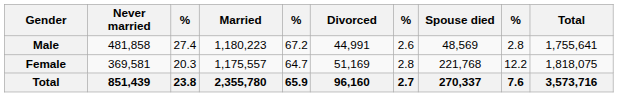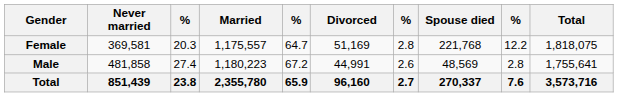 <table class="wikitable">
 <tr>
 <th style="width:80pt;">Gender</th>
 <th style="width:80pt;">Never married</th>
 <th style="width:20pt;">%</th>
 <th style="width:80pt;">Married</th>
 <th style="width:20pt;">%</th>
 <th style="width:80pt;">Divorced</th>
 <th style="width:20pt;">%</th>
 <th style="width:80pt;">Spouse died</th>
 <th style="width:20pt;">%</th>
 <th style="width:80pt;">Total</th>
 </tr>
 <tr>
+<th style="width:80pt;">Female</th>
+<td style="text-align:center;">369,581</td>
+<td style="text-align:center;">20.3</td>
+<td style="text-align:center;">1,175,557</td>
+<td style="text-align:center;">64.7</td>
+<td style="text-align:center;">51,169</td>
+<td style="text-align:center;">2.8</td>
+<td style="text-align:center;">221,768</td>
+<td style="text-align:center;">12.2</td>
+<td style="text-align:center;">1,818,075</td>
+</tr>
+<tr>
 <th style="width:80pt;">Male</th>
 <td style="text-align:center;">481,858</td>
 <td style="text-align:center;">27.4</td>
 <td style="text-align:center;">1,180,223</td>
 <td style="text-align:center;">67.2</td>
 <td style="text-align:center;">44,991</td>
 <td style="text-align:center;">2.6</td>
 <td style="text-align:center;">48,569</td>
 <td style="text-align:center;">2.8</td>
 <td style="text-align:center;">1,755,641</td>
-</tr>
-<tr>
-<th style="width:80pt;">Female</th>
-<td style="text-align:center;">369,581</td>
-<td style="text-align:center;">20.3</td>
-<td style="text-align:center;">1,175,557</td>
-<td style="text-align:center;">64.7</td>
-<td style="text-align:center;">51,169</td>
-<td style="text-align:center;">2.8</td>
-<td style="text-align:center;">221,768</td>
-<td style="text-align:center;">12.2</td>
-<td style="text-align:center;">1,818,075</td>
 </tr>
 <tr>
 <th>Total</th>
 <th>851,439</th>
 <th>23.8</th>
 <th>2,355,780</th>
 <th>65.9</th>
 <th>96,160</th>
 <th>2.7</th>
 <th>270,337</th>
 <th>7.6</th>
 <th>3,573,716</th>
 </tr>
 </table>
